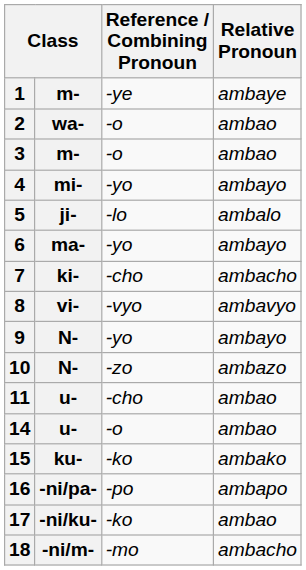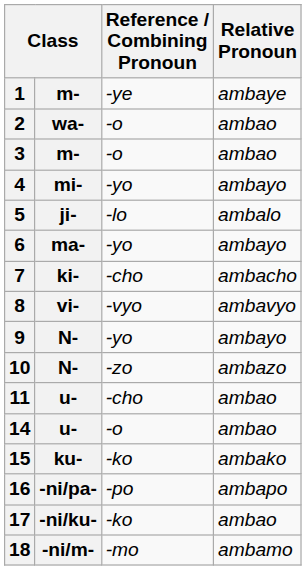 <table class="wikitable">
 <tr>
 <th colspan=2>Class</th>
 <th>Reference / <br>Combining <br>Pronoun</th>
 <th>Relative <br>Pronoun</th>
 </tr>
 <tr>
 <th>1</th>
 <th>m-</th>
 <td><em>-ye</em></td>
 <td><em>ambaye</em></td>
 </tr>
 <tr>
 <th>2</th>
 <th>wa-</th>
 <td><em>-o</em></td>
 <td><em>ambao</em></td>
 </tr>
 <tr>
 <th>3</th>
 <th>m-</th>
 <td><em>-o</em></td>
 <td><em>ambao</em></td>
 </tr>
 <tr>
 <th>4</th>
 <th>mi-</th>
 <td><em>-yo</em></td>
 <td><em>ambayo</em></td>
 </tr>
 <tr>
 <th>5</th>
 <th>ji-</th>
 <td><em>-lo</em></td>
 <td><em>ambalo</em></td>
 </tr>
 <tr>
 <th>6</th>
 <th>ma-</th>
 <td><em>-yo</em></td>
 <td><em>ambayo</em></td>
 </tr>
 <tr>
 <th>7</th>
 <th>ki-</th>
 <td><em>-cho</em></td>
 <td><em>ambacho</em></td>
 </tr>
 <tr>
 <th>8</th>
 <th>vi-</th>
 <td><em>-vyo</em></td>
 <td><em>ambavyo</em></td>
 </tr>
 <tr>
 <th>9</th>
 <th>N-</th>
 <td><em>-yo</em></td>
 <td><em>ambayo</em></td>
 </tr>
 <tr>
 <th>10</th>
 <th>N-</th>
 <td><em>-zo</em></td>
 <td><em>ambazo</em></td>
 </tr>
 <tr>
 <th>11</th>
 <th>u-</th>
 <td><em>-cho</em></td>
 <td><em>ambao</em></td>
 </tr>
 <tr>
 <th>14</th>
 <th>u-</th>
 <td><em>-o</em></td>
 <td><em>ambao</em></td>
 </tr>
 <tr>
 <th>15</th>
 <th>ku-</th>
 <td><em>-ko</em></td>
 <td><em>ambako</em></td>
 </tr>
 <tr>
 <th>16</th>
 <th>-ni/pa-</th>
 <td><em>-po</em></td>
 <td><em>ambapo</em></td>
 </tr>
 <tr>
 <th>17</th>
 <th>-ni/ku-</th>
 <td><em>-ko</em></td>
 <td><em>ambao</em></td>
 </tr>
 <tr>
 <th>18</th>
 <th>-ni/m-</th>
 <td><em>-mo</em></td>
-<td><em>ambacho</em></td>
+<td><em>ambamo</em></td>
 </tr>
 </table>
